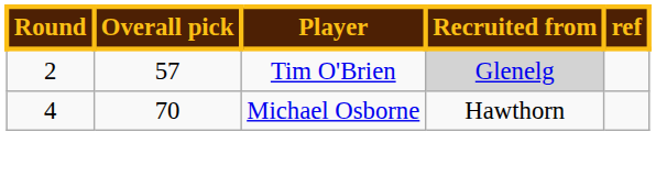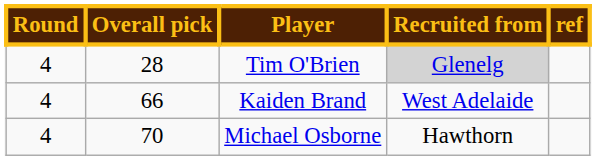 <table class="wikitable" style="text-align:center">
 <tr>
 <th style="background:#4D2004; color:#FBBF15; border: solid #FBBF15">Round</th>
 <th style="background:#4D2004; color:#FBBF15; border: solid #FBBF15">Overall pick</th>
 <th style="background:#4D2004; color:#FBBF15; border: solid #FBBF15">Player</th>
 <th style="background:#4D2004; color:#FBBF15; border: solid #FBBF15">Recruited from</th>
 <th style="background:#4D2004; color:#FBBF15; border: solid #FBBF15">ref</th>
 </tr>
 <tr>
-<td>2</td>
-<td>57</td>
+<td>4</td>
+<td>28</td>
 <td><a href='#'>Tim O'Brien</a></td>
 <td style="background: lightgrey;"><a href='#'>Glenelg</a></td>
+<td></td>
+</tr>
+<tr>
+<td>4</td>
+<td>66</td>
+<td><a href='#'>Kaiden Brand</a></td>
+<td><a href='#'>West Adelaide</a></td>
 <td></td>
 </tr>
 <tr>
 <td>4</td>
 <td>70</td>
 <td><a href='#'>Michael Osborne</a></td>
 <td>Hawthorn</td>
 <td></td>
 </tr>
 </table>
